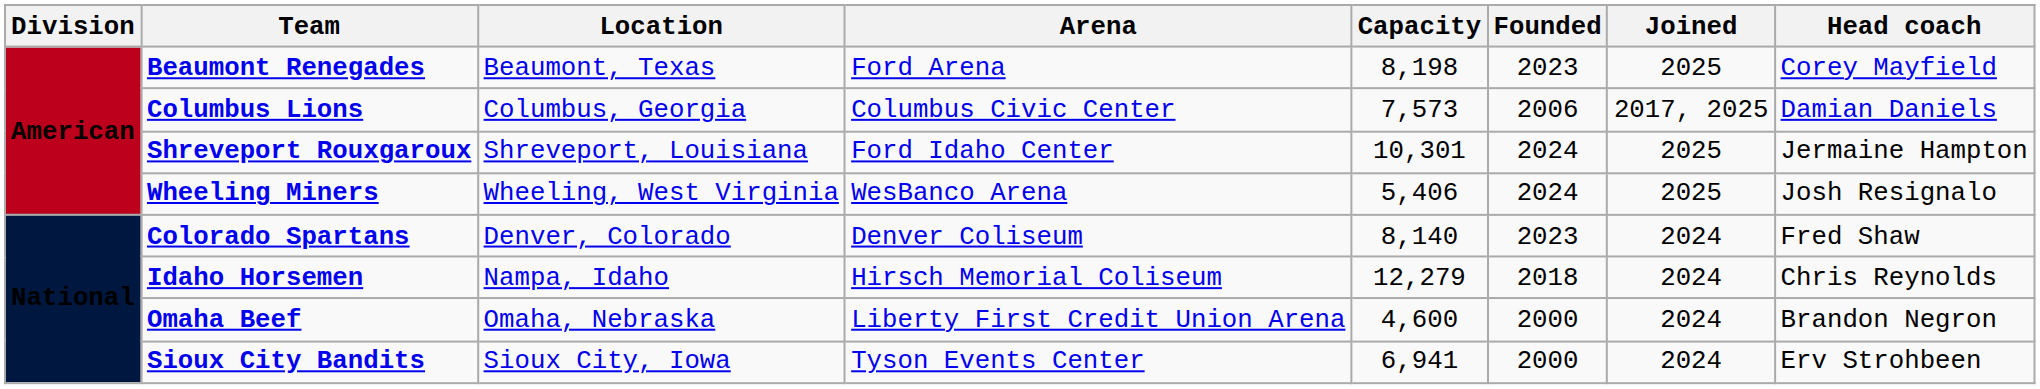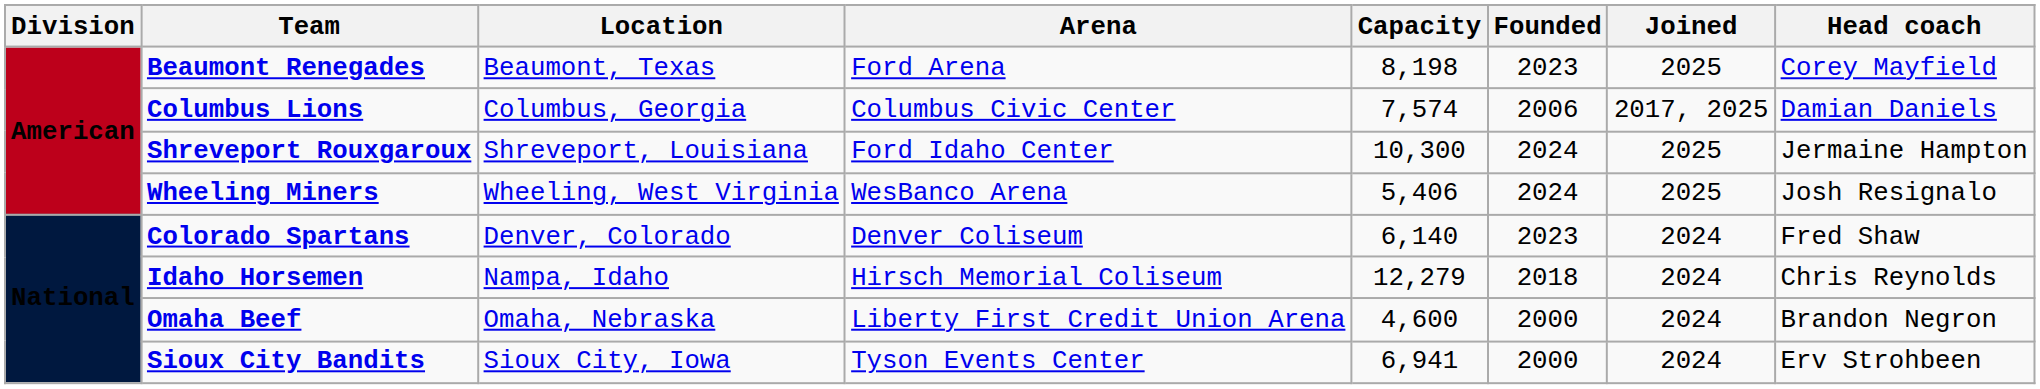 <table class="wikitable sortable" style="text-align:left">
 <tr>
 <th>Division</th>
 <th>Team</th>
 <th>Location</th>
 <th>Arena</th>
 <th>Capacity</th>
 <th>Founded</th>
 <th>Joined</th>
 <th>Head coach</th>
 </tr>
 <tr>
 <th rowspan="4" style="background-color:#bd001b"><span>American</span></th>
 <td><strong><a href='#'>Beaumont Renegades</a></strong></td>
 <td><a href='#'>Beaumont, Texas</a></td>
 <td><a href='#'>Ford Arena</a></td>
 <td align=center>8,198</td>
 <td align=center>2023</td>
 <td align=center>2025</td>
 <td><a href='#'>Corey Mayfield</a></td>
 </tr>
 <tr>
 <td><strong><a href='#'>Columbus Lions</a></strong></td>
 <td><a href='#'>Columbus, Georgia</a></td>
 <td><a href='#'>Columbus Civic Center</a></td>
-<td align=center>7,573</td>
+<td align=center>7,574</td>
 <td align=center>2006</td>
 <td align=center>2017, 2025</td>
 <td><a href='#'>Damian Daniels</a></td>
 </tr>
 <tr>
 <td><strong><a href='#'>Shreveport Rouxgaroux</a></strong></td>
 <td><a href='#'>Shreveport, Louisiana</a></td>
 <td><a href='#'>Ford Idaho Center</a></td>
-<td align=center>10,301</td>
+<td align=center>10,300</td>
 <td align=center>2024</td>
 <td align=center>2025</td>
 <td>Jermaine Hampton</td>
 </tr>
 <tr>
 <td><strong><a href='#'>Wheeling Miners</a></strong></td>
 <td><a href='#'>Wheeling, West Virginia</a></td>
 <td><a href='#'>WesBanco Arena</a></td>
 <td align=center>5,406</td>
 <td align=center>2024</td>
 <td align=center>2025</td>
 <td>Josh Resignalo</td>
 </tr>
 <tr>
 <th rowspan="4" style="background-color:#00183f"><span>National</span></th>
 <td><strong><a href='#'>Colorado Spartans</a></strong></td>
 <td><a href='#'>Denver, Colorado</a></td>
 <td><a href='#'>Denver Coliseum</a></td>
-<td align=center>8,140</td>
+<td align=center>6,140</td>
 <td align=center>2023</td>
 <td align=center>2024</td>
 <td>Fred Shaw</td>
 </tr>
 <tr>
 <td><strong><a href='#'>Idaho Horsemen</a></strong></td>
 <td><a href='#'>Nampa, Idaho</a></td>
 <td><a href='#'>Hirsch Memorial Coliseum</a></td>
 <td align=center>12,279</td>
 <td align=center>2018</td>
 <td align=center>2024</td>
 <td>Chris Reynolds</td>
 </tr>
 <tr>
 <td><strong><a href='#'>Omaha Beef</a></strong></td>
 <td><a href='#'>Omaha, Nebraska</a></td>
 <td><a href='#'>Liberty First Credit Union Arena</a></td>
 <td align=center>4,600</td>
 <td align=center>2000</td>
 <td align=center>2024</td>
 <td>Brandon Negron</td>
 </tr>
 <tr>
 <td><strong><a href='#'>Sioux City Bandits</a></strong></td>
 <td><a href='#'>Sioux City, Iowa</a></td>
 <td><a href='#'>Tyson Events Center</a></td>
 <td align=center>6,941</td>
 <td align=center>2000</td>
 <td align=center>2024</td>
 <td>Erv Strohbeen</td>
 </tr>
 </table>
